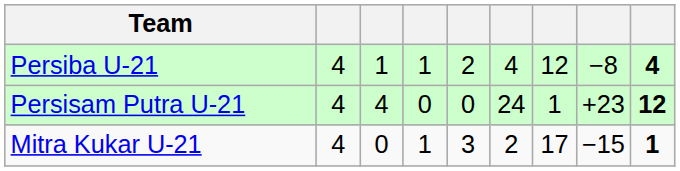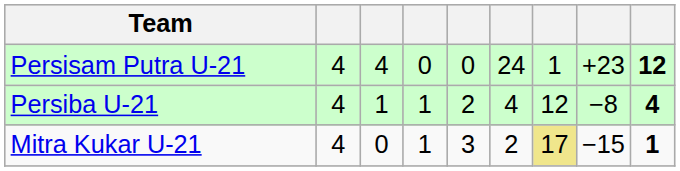 <table class="wikitable" style="text-align:center">
 <tr>
 <th width=190>Team</th>
 <th width=20></th>
 <th width=20></th>
 <th width=20></th>
 <th width=20></th>
 <th width=20></th>
 <th width=20></th>
 <th width=20></th>
 <th width=20></th>
 </tr>
 <tr bgcolor=ccffcc>
+<td align=left><a href='#'>Persisam Putra U-21</a></td>
+<td>4</td>
+<td>4</td>
+<td>0</td>
+<td>0</td>
+<td>24</td>
+<td>1</td>
+<td>+23</td>
+<td><strong>12</strong></td>
+</tr>
+<tr bgcolor=ccffcc>
 <td align=left><a href='#'>Persiba U-21</a></td>
 <td>4</td>
 <td>1</td>
 <td>1</td>
 <td>2</td>
 <td>4</td>
 <td>12</td>
 <td>−8</td>
 <td><strong>4</strong></td>
 </tr>
-<tr bgcolor=ccffcc>
-<td align=left><a href='#'>Persisam Putra U-21</a></td>
-<td>4</td>
-<td>4</td>
-<td>0</td>
-<td>0</td>
-<td>24</td>
-<td>1</td>
-<td>+23</td>
-<td><strong>12</strong></td>
-</tr>
 <tr>
 <td align=left><a href='#'>Mitra Kukar U-21</a></td>
 <td>4</td>
 <td>0</td>
 <td>1</td>
 <td>3</td>
 <td>2</td>
-<td>17</td>
+<td style="background: khaki;">17</td>
 <td>−15</td>
 <td><strong>1</strong></td>
 </tr>
 </table>
